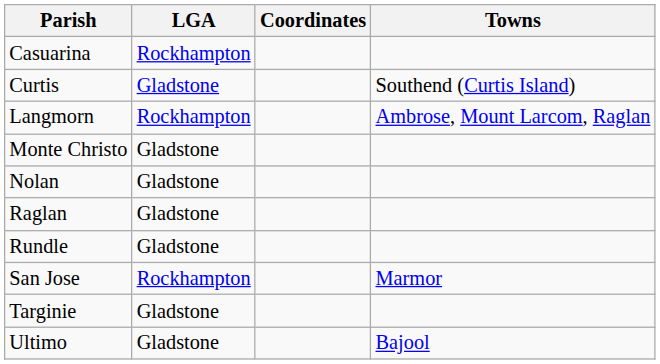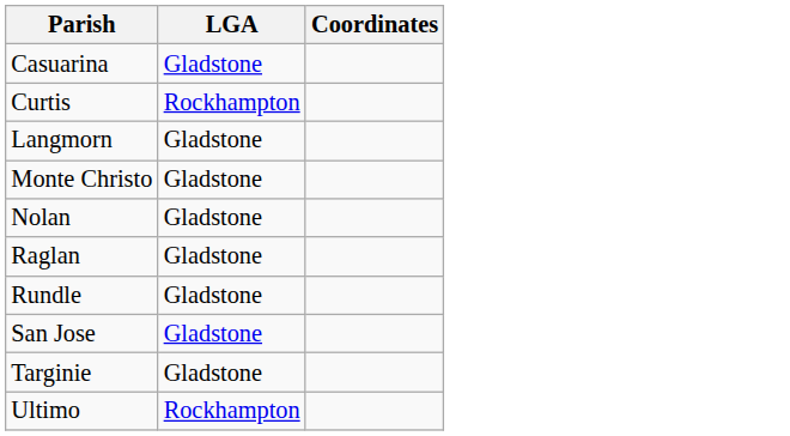 <table class="wikitable sortable">
 <tr>
 <th>Parish</th>
 <th>LGA</th>
 <th>Coordinates</th>
-<th>Towns</th>
 </tr>
 <tr>
 <td>Casuarina</td>
-<td><a href='#'>Rockhampton</a></td>
-<td></td>
+<td><a href='#'>Gladstone</a></td>
 <td></td>
 </tr>
 <tr>
 <td>Curtis</td>
-<td><a href='#'>Gladstone</a></td>
+<td><a href='#'>Rockhampton</a></td>
 <td></td>
-<td>Southend (<a href='#'>Curtis Island</a>)</td>
 </tr>
 <tr>
 <td>Langmorn</td>
-<td><a href='#'>Rockhampton</a></td>
+<td>Gladstone</td>
 <td></td>
-<td><a href='#'>Ambrose</a>, <a href='#'>Mount Larcom</a>, <a href='#'>Raglan</a></td>
 </tr>
 <tr>
 <td>Monte Christo</td>
 <td>Gladstone</td>
-<td></td>
 <td></td>
 </tr>
 <tr>
 <td>Nolan</td>
 <td>Gladstone</td>
 <td></td>
-<td></td>
 </tr>
 <tr>
 <td>Raglan</td>
 <td>Gladstone</td>
-<td></td>
 <td></td>
 </tr>
 <tr>
 <td>Rundle</td>
 <td>Gladstone</td>
 <td></td>
-<td></td>
 </tr>
 <tr>
 <td>San Jose</td>
-<td><a href='#'>Rockhampton</a></td>
+<td><a href='#'>Gladstone</a></td>
 <td></td>
-<td><a href='#'>Marmor</a></td>
 </tr>
 <tr>
 <td>Targinie</td>
 <td>Gladstone</td>
 <td></td>
-<td></td>
 </tr>
 <tr>
 <td>Ultimo</td>
-<td>Gladstone</td>
+<td><a href='#'>Rockhampton</a></td>
 <td></td>
-<td><a href='#'>Bajool</a></td>
 </tr>
 </table>
